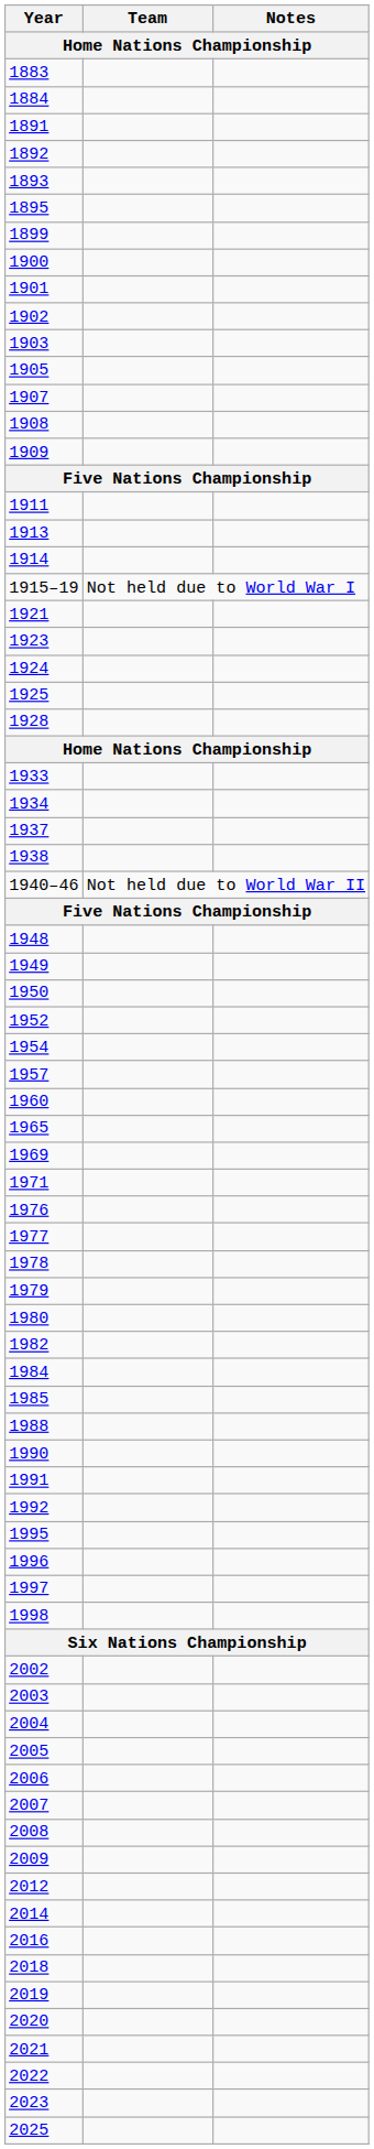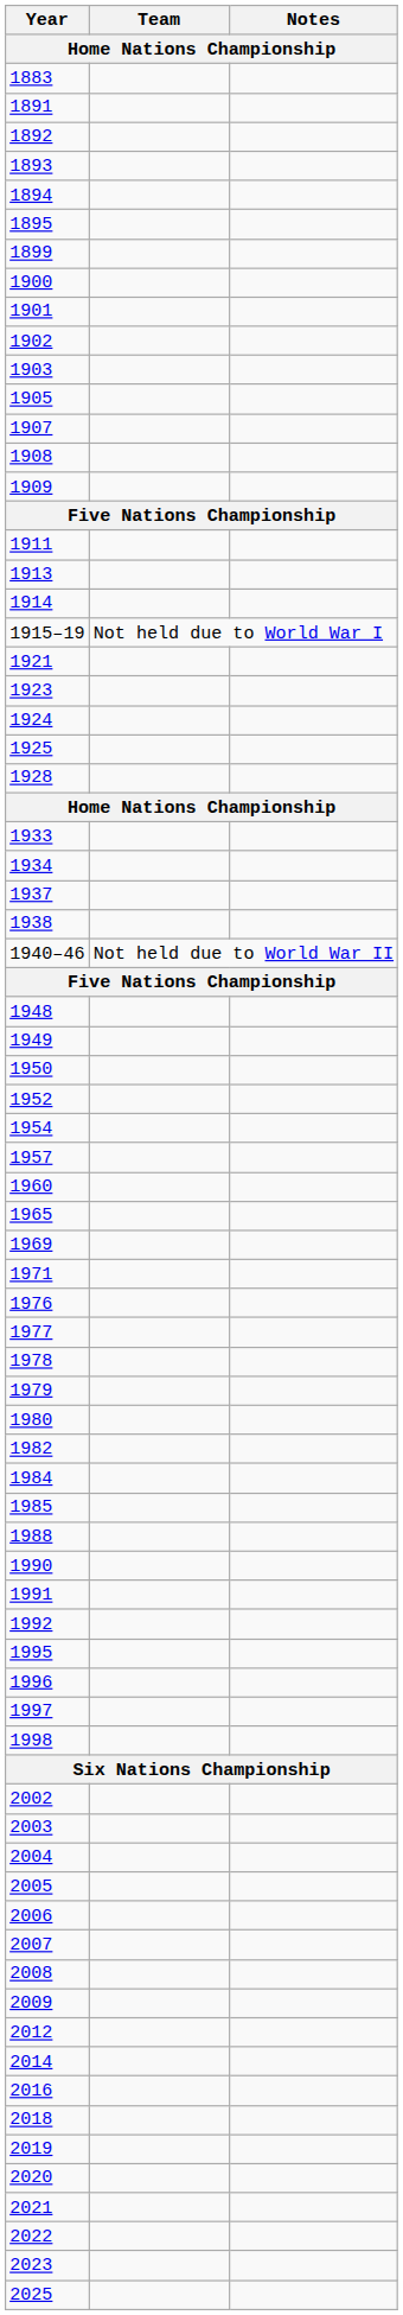 <table class="wikitable sortable">
 <tr>
 <th>Year</th>
 <th>Team</th>
 <th>Notes</th>
 </tr>
 <tr>
 <th colspan=3>Home Nations Championship</th>
 </tr>
 <tr>
 <td><a href='#'>1883</a></td>
 <td></td>
 <td></td>
 </tr>
 <tr>
-<td><a href='#'>1884</a></td>
-<td></td>
-<td></td>
-</tr>
-<tr>
 <td><a href='#'>1891</a></td>
 <td></td>
 <td></td>
 </tr>
 <tr>
 <td><a href='#'>1892</a></td>
 <td></td>
 <td></td>
 </tr>
 <tr>
 <td><a href='#'>1893</a></td>
+<td></td>
+<td></td>
+</tr>
+<tr>
+<td><a href='#'>1894</a></td>
 <td></td>
 <td></td>
 </tr>
 <tr>
 <td><a href='#'>1895</a></td>
 <td></td>
 <td></td>
 </tr>
 <tr>
 <td><a href='#'>1899</a></td>
 <td></td>
 <td></td>
 </tr>
 <tr>
 <td><a href='#'>1900</a></td>
 <td></td>
 <td></td>
 </tr>
 <tr>
 <td><a href='#'>1901</a></td>
 <td></td>
 <td></td>
 </tr>
 <tr>
 <td><a href='#'>1902</a></td>
 <td></td>
 <td></td>
 </tr>
 <tr>
 <td><a href='#'>1903</a></td>
 <td></td>
 <td></td>
 </tr>
 <tr>
 <td><a href='#'>1905</a></td>
 <td></td>
 <td></td>
 </tr>
 <tr>
 <td><a href='#'>1907</a></td>
 <td></td>
 <td></td>
 </tr>
 <tr>
 <td><a href='#'>1908</a></td>
 <td></td>
 <td></td>
 </tr>
 <tr>
 <td><a href='#'>1909</a></td>
 <td></td>
 <td></td>
 </tr>
 <tr>
 <th colspan=3>Five Nations Championship</th>
 </tr>
 <tr>
 <td><a href='#'>1911</a></td>
 <td></td>
 <td></td>
 </tr>
 <tr>
 <td><a href='#'>1913</a></td>
 <td></td>
 <td></td>
 </tr>
 <tr>
 <td><a href='#'>1914</a></td>
 <td></td>
 <td></td>
 </tr>
 <tr>
 <td>1915–19</td>
 <td colspan=2>Not held due to <a href='#'>World War I</a></td>
 </tr>
 <tr>
 <td><a href='#'>1921</a></td>
 <td></td>
 <td></td>
 </tr>
 <tr>
 <td><a href='#'>1923</a></td>
 <td></td>
 <td></td>
 </tr>
 <tr>
 <td><a href='#'>1924</a></td>
 <td></td>
 <td></td>
 </tr>
 <tr>
 <td><a href='#'>1925</a></td>
 <td></td>
 <td></td>
 </tr>
 <tr>
 <td><a href='#'>1928</a></td>
 <td></td>
 <td></td>
 </tr>
 <tr>
 <th colspan=3>Home Nations Championship</th>
 </tr>
 <tr>
 <td><a href='#'>1933</a></td>
 <td></td>
 <td></td>
 </tr>
 <tr>
 <td><a href='#'>1934</a></td>
 <td></td>
 <td></td>
 </tr>
 <tr>
 <td><a href='#'>1937</a></td>
 <td></td>
 <td></td>
 </tr>
 <tr>
 <td><a href='#'>1938</a></td>
 <td></td>
 <td></td>
 </tr>
 <tr>
 <td>1940–46</td>
 <td colspan=2>Not held due to <a href='#'>World War II</a></td>
 </tr>
 <tr>
 <th colspan=3>Five Nations Championship</th>
 </tr>
 <tr>
 <td><a href='#'>1948</a></td>
 <td></td>
 <td></td>
 </tr>
 <tr>
 <td><a href='#'>1949</a></td>
 <td></td>
 <td></td>
 </tr>
 <tr>
 <td><a href='#'>1950</a></td>
 <td></td>
 <td></td>
 </tr>
 <tr>
 <td><a href='#'>1952</a></td>
 <td></td>
 <td></td>
 </tr>
 <tr>
 <td><a href='#'>1954</a></td>
 <td></td>
 <td></td>
 </tr>
 <tr>
 <td><a href='#'>1957</a></td>
 <td></td>
 <td></td>
 </tr>
 <tr>
 <td><a href='#'>1960</a></td>
 <td></td>
 <td></td>
 </tr>
 <tr>
 <td><a href='#'>1965</a></td>
 <td></td>
 <td></td>
 </tr>
 <tr>
 <td><a href='#'>1969</a></td>
 <td></td>
 <td></td>
 </tr>
 <tr>
 <td><a href='#'>1971</a></td>
 <td></td>
 <td></td>
 </tr>
 <tr>
 <td><a href='#'>1976</a></td>
 <td></td>
 <td></td>
 </tr>
 <tr>
 <td><a href='#'>1977</a></td>
 <td></td>
 <td></td>
 </tr>
 <tr>
 <td><a href='#'>1978</a></td>
 <td></td>
 <td></td>
 </tr>
 <tr>
 <td><a href='#'>1979</a></td>
 <td></td>
 <td></td>
 </tr>
 <tr>
 <td><a href='#'>1980</a></td>
 <td></td>
 <td></td>
 </tr>
 <tr>
 <td><a href='#'>1982</a></td>
 <td></td>
 <td></td>
 </tr>
 <tr>
 <td><a href='#'>1984</a></td>
 <td></td>
 <td></td>
 </tr>
 <tr>
 <td><a href='#'>1985</a></td>
 <td></td>
 <td></td>
 </tr>
 <tr>
 <td><a href='#'>1988</a></td>
 <td></td>
 <td></td>
 </tr>
 <tr>
 <td><a href='#'>1990</a></td>
 <td></td>
 <td></td>
 </tr>
 <tr>
 <td><a href='#'>1991</a></td>
 <td></td>
 <td></td>
 </tr>
 <tr>
 <td><a href='#'>1992</a></td>
 <td></td>
 <td></td>
 </tr>
 <tr>
 <td><a href='#'>1995</a></td>
 <td></td>
 <td></td>
 </tr>
 <tr>
 <td><a href='#'>1996</a></td>
 <td></td>
 <td></td>
 </tr>
 <tr>
 <td><a href='#'>1997</a></td>
 <td></td>
 <td></td>
 </tr>
 <tr>
 <td><a href='#'>1998</a></td>
 <td></td>
 <td></td>
 </tr>
 <tr>
 <th colspan=3>Six Nations Championship</th>
 </tr>
 <tr>
 <td><a href='#'>2002</a></td>
 <td></td>
 <td></td>
 </tr>
 <tr>
 <td><a href='#'>2003</a></td>
 <td></td>
 <td></td>
 </tr>
 <tr>
 <td><a href='#'>2004</a></td>
 <td></td>
 <td></td>
 </tr>
 <tr>
 <td><a href='#'>2005</a></td>
 <td></td>
 <td></td>
 </tr>
 <tr>
 <td><a href='#'>2006</a></td>
 <td></td>
 <td></td>
 </tr>
 <tr>
 <td><a href='#'>2007</a></td>
 <td></td>
 <td></td>
 </tr>
 <tr>
 <td><a href='#'>2008</a></td>
 <td></td>
 <td></td>
 </tr>
 <tr>
 <td><a href='#'>2009</a></td>
 <td></td>
 <td></td>
 </tr>
 <tr>
 <td><a href='#'>2012</a></td>
 <td></td>
 <td></td>
 </tr>
 <tr>
 <td><a href='#'>2014</a></td>
 <td></td>
 <td></td>
 </tr>
 <tr>
 <td><a href='#'>2016</a></td>
 <td></td>
 <td></td>
 </tr>
 <tr>
 <td><a href='#'>2018</a></td>
 <td></td>
 <td></td>
 </tr>
 <tr>
 <td><a href='#'>2019</a></td>
 <td></td>
 <td></td>
 </tr>
 <tr>
 <td><a href='#'>2020</a></td>
 <td></td>
 <td></td>
 </tr>
 <tr>
 <td><a href='#'>2021</a></td>
 <td></td>
 <td></td>
 </tr>
 <tr>
 <td><a href='#'>2022</a></td>
 <td></td>
 <td></td>
 </tr>
 <tr>
 <td><a href='#'>2023</a></td>
 <td></td>
 <td></td>
 </tr>
 <tr>
 <td><a href='#'>2025</a></td>
 <td></td>
 <td></td>
 </tr>
 </table>
